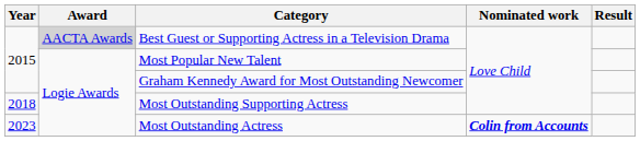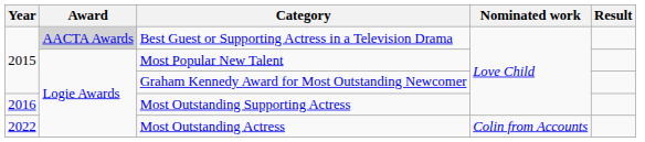 <table class="wikitable">
 <tr>
 <th>Year</th>
 <th>Award</th>
 <th>Category</th>
 <th>Nominated work</th>
 <th>Result</th>
 </tr>
 <tr>
 <td rowspan="3">2015</td>
 <td style="background: lightgrey;"><a href='#'>AACTA Awards</a></td>
 <td><a href='#'>Best Guest or Supporting Actress in a Television Drama</a></td>
 <td rowspan="4"><em><a href='#'>Love Child</a></em></td>
 <td></td>
 </tr>
 <tr>
 <td rowspan="4"><a href='#'>Logie Awards</a></td>
 <td><a href='#'>Most Popular New Talent</a></td>
 <td></td>
 </tr>
 <tr>
 <td><a href='#'>Graham Kennedy Award for Most Outstanding Newcomer</a></td>
 <td></td>
 </tr>
 <tr>
-<td><a href='#'>2018</a></td>
+<td><a href='#'>2016</a></td>
 <td><a href='#'>Most Outstanding Supporting Actress</a></td>
 <td></td>
 </tr>
 <tr>
-<td scope="row"><a href='#'>2023</a></td>
+<td scope="row"><a href='#'>2022</a></td>
 <td><a href='#'>Most Outstanding Actress</a></td>
-<td><strong><em><a href='#'>Colin from Accounts</a></em></strong></td>
+<td><em><a href='#'>Colin from Accounts</a></em></td>
 <td></td>
 </tr>
 </table>
